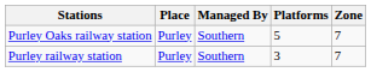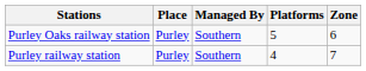 <table class="wikitable">
 <tr>
 <th>Stations</th>
 <th>Place</th>
 <th>Managed By</th>
 <th>Platforms</th>
 <th>Zone</th>
 </tr>
 <tr>
 <td><a href='#'>Purley Oaks railway station</a></td>
 <td><a href='#'>Purley</a></td>
 <td><a href='#'>Southern</a></td>
 <td>5</td>
-<td>7</td>
+<td>6</td>
 </tr>
 <tr>
 <td><a href='#'>Purley railway station</a></td>
 <td><a href='#'>Purley</a></td>
 <td><a href='#'>Southern</a></td>
-<td>3</td>
+<td>4</td>
 <td>7</td>
 </tr>
 </table>
